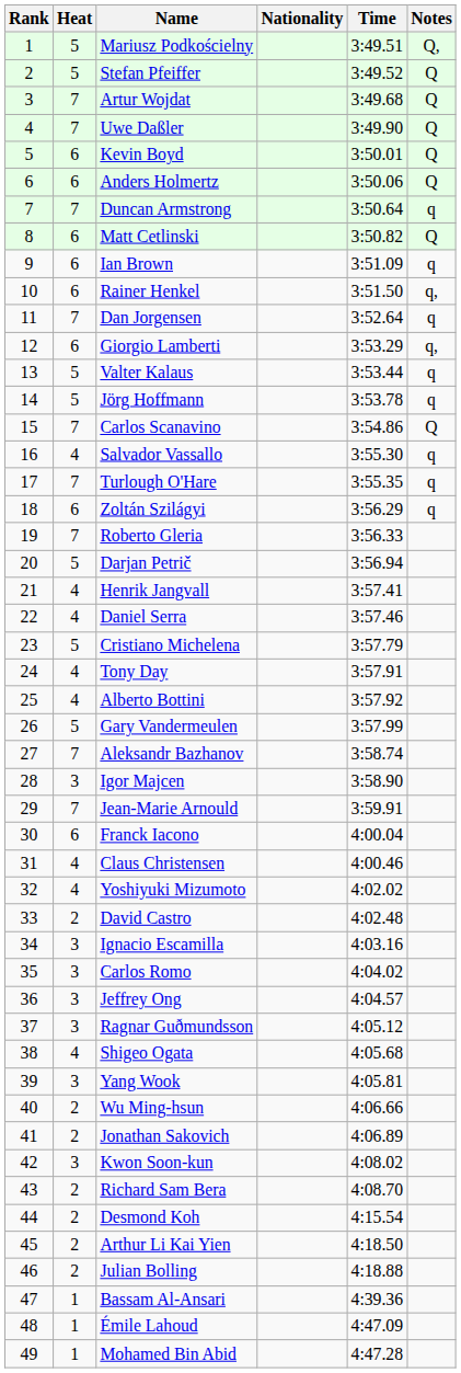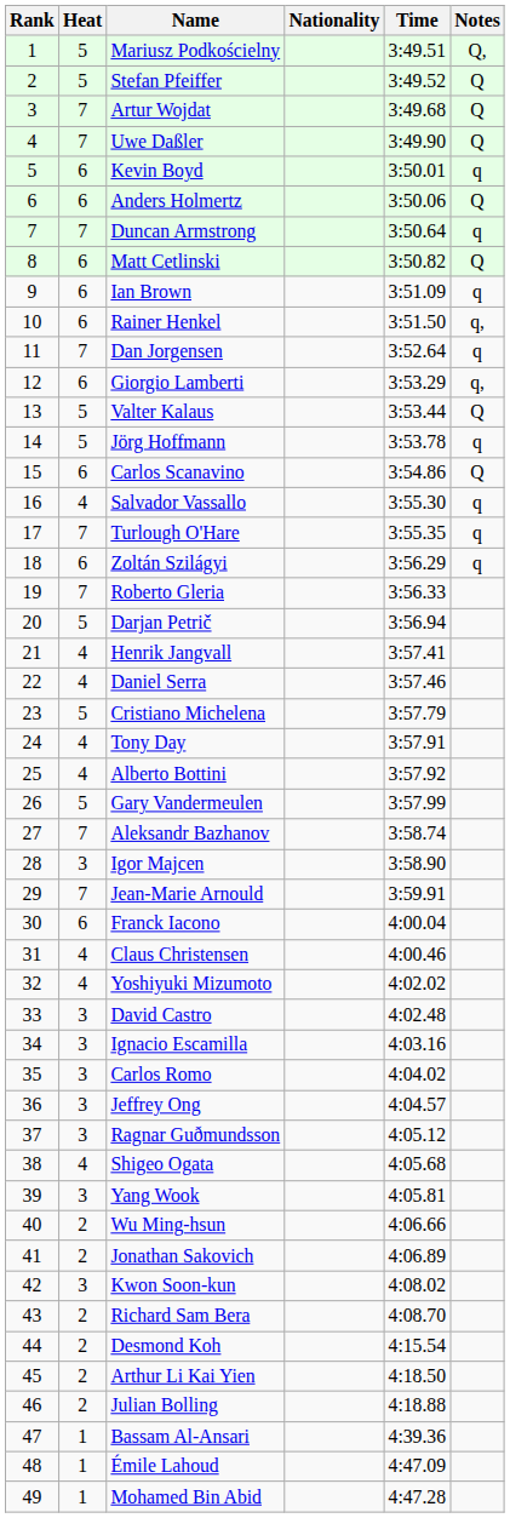 <table class="wikitable sortable" style="text-align:center">
 <tr bgcolor=e5ffe5>
 <th>Rank</th>
 <th>Heat</th>
 <th>Name</th>
 <th>Nationality</th>
 <th>Time</th>
 <th>Notes</th>
 </tr>
 <tr bgcolor=e5ffe5>
 <td>1</td>
 <td>5</td>
 <td align=left><a href='#'>Mariusz Podkościelny</a></td>
 <td align=left></td>
 <td>3:49.51</td>
 <td>Q, </td>
 </tr>
 <tr bgcolor=e5ffe5>
 <td>2</td>
 <td>5</td>
 <td align=left><a href='#'>Stefan Pfeiffer</a></td>
 <td align=left></td>
 <td>3:49.52</td>
 <td>Q</td>
 </tr>
 <tr bgcolor=e5ffe5>
 <td>3</td>
 <td>7</td>
 <td align=left><a href='#'>Artur Wojdat</a></td>
 <td align=left></td>
 <td>3:49.68</td>
 <td>Q</td>
 </tr>
 <tr bgcolor=e5ffe5>
 <td>4</td>
 <td>7</td>
 <td align=left><a href='#'>Uwe Daßler</a></td>
 <td align=left></td>
 <td>3:49.90</td>
 <td>Q</td>
 </tr>
 <tr bgcolor=e5ffe5>
 <td>5</td>
 <td>6</td>
 <td align=left><a href='#'>Kevin Boyd</a></td>
 <td align=left></td>
 <td>3:50.01</td>
-<td>Q</td>
+<td>q</td>
 </tr>
 <tr bgcolor=e5ffe5>
 <td>6</td>
 <td>6</td>
 <td align=left><a href='#'>Anders Holmertz</a></td>
 <td align=left></td>
 <td>3:50.06</td>
 <td>Q</td>
 </tr>
 <tr bgcolor=e5ffe5>
 <td>7</td>
 <td>7</td>
 <td align=left><a href='#'>Duncan Armstrong</a></td>
 <td align=left></td>
 <td>3:50.64</td>
 <td>q</td>
 </tr>
 <tr bgcolor=e5ffe5>
 <td>8</td>
 <td>6</td>
 <td align=left><a href='#'>Matt Cetlinski</a></td>
 <td align=left></td>
 <td>3:50.82</td>
 <td>Q</td>
 </tr>
 <tr>
 <td>9</td>
 <td>6</td>
 <td align=left><a href='#'>Ian Brown</a></td>
 <td align=left></td>
 <td>3:51.09</td>
 <td>q</td>
 </tr>
 <tr>
 <td>10</td>
 <td>6</td>
 <td align=left><a href='#'>Rainer Henkel</a></td>
 <td align=left></td>
 <td>3:51.50</td>
 <td>q, </td>
 </tr>
 <tr>
 <td>11</td>
 <td>7</td>
 <td align=left><a href='#'>Dan Jorgensen</a></td>
 <td align=left></td>
 <td>3:52.64</td>
 <td>q</td>
 </tr>
 <tr>
 <td>12</td>
 <td>6</td>
 <td align=left><a href='#'>Giorgio Lamberti</a></td>
 <td align=left></td>
 <td>3:53.29</td>
 <td>q, </td>
 </tr>
 <tr>
 <td>13</td>
 <td>5</td>
 <td align=left><a href='#'>Valter Kalaus</a></td>
 <td align=left></td>
 <td>3:53.44</td>
-<td>q</td>
+<td>Q</td>
 </tr>
 <tr>
 <td>14</td>
 <td>5</td>
 <td align=left><a href='#'>Jörg Hoffmann</a></td>
 <td align=left></td>
 <td>3:53.78</td>
 <td>q</td>
 </tr>
 <tr>
 <td>15</td>
-<td>7</td>
+<td>6</td>
 <td align=left><a href='#'>Carlos Scanavino</a></td>
 <td align=left></td>
 <td>3:54.86</td>
 <td>Q</td>
 </tr>
 <tr>
 <td>16</td>
 <td>4</td>
 <td align=left><a href='#'>Salvador Vassallo</a></td>
 <td align=left></td>
 <td>3:55.30</td>
 <td>q</td>
 </tr>
 <tr>
 <td>17</td>
 <td>7</td>
 <td align=left><a href='#'>Turlough O'Hare</a></td>
 <td align=left></td>
 <td>3:55.35</td>
 <td>q</td>
 </tr>
 <tr>
 <td>18</td>
 <td>6</td>
 <td align=left><a href='#'>Zoltán Szilágyi</a></td>
 <td align=left></td>
 <td>3:56.29</td>
 <td>q</td>
 </tr>
 <tr>
 <td>19</td>
 <td>7</td>
 <td align=left><a href='#'>Roberto Gleria</a></td>
 <td align=left></td>
 <td>3:56.33</td>
 <td></td>
 </tr>
 <tr>
 <td>20</td>
 <td>5</td>
 <td align=left><a href='#'>Darjan Petrič</a></td>
 <td align=left></td>
 <td>3:56.94</td>
 <td></td>
 </tr>
 <tr>
 <td>21</td>
 <td>4</td>
 <td align=left><a href='#'>Henrik Jangvall</a></td>
 <td align=left></td>
 <td>3:57.41</td>
 <td></td>
 </tr>
 <tr>
 <td>22</td>
 <td>4</td>
 <td align=left><a href='#'>Daniel Serra</a></td>
 <td align=left></td>
 <td>3:57.46</td>
 <td></td>
 </tr>
 <tr>
 <td>23</td>
 <td>5</td>
 <td align=left><a href='#'>Cristiano Michelena</a></td>
 <td align=left></td>
 <td>3:57.79</td>
 <td></td>
 </tr>
 <tr>
 <td>24</td>
 <td>4</td>
 <td align=left><a href='#'>Tony Day</a></td>
 <td align=left></td>
 <td>3:57.91</td>
 <td></td>
 </tr>
 <tr>
 <td>25</td>
 <td>4</td>
 <td align=left><a href='#'>Alberto Bottini</a></td>
 <td align=left></td>
 <td>3:57.92</td>
 <td></td>
 </tr>
 <tr>
 <td>26</td>
 <td>5</td>
 <td align=left><a href='#'>Gary Vandermeulen</a></td>
 <td align=left></td>
 <td>3:57.99</td>
 <td></td>
 </tr>
 <tr>
 <td>27</td>
 <td>7</td>
 <td align=left><a href='#'>Aleksandr Bazhanov</a></td>
 <td align=left></td>
 <td>3:58.74</td>
 <td></td>
 </tr>
 <tr>
 <td>28</td>
 <td>3</td>
 <td align=left><a href='#'>Igor Majcen</a></td>
 <td align=left></td>
 <td>3:58.90</td>
 <td></td>
 </tr>
 <tr>
 <td>29</td>
 <td>7</td>
 <td align=left><a href='#'>Jean-Marie Arnould</a></td>
 <td align=left></td>
 <td>3:59.91</td>
 <td></td>
 </tr>
 <tr>
 <td>30</td>
 <td>6</td>
 <td align=left><a href='#'>Franck Iacono</a></td>
 <td align=left></td>
 <td>4:00.04</td>
 <td></td>
 </tr>
 <tr>
 <td>31</td>
 <td>4</td>
 <td align=left><a href='#'>Claus Christensen</a></td>
 <td align=left></td>
 <td>4:00.46</td>
 <td></td>
 </tr>
 <tr>
 <td>32</td>
 <td>4</td>
 <td align=left><a href='#'>Yoshiyuki Mizumoto</a></td>
 <td align=left></td>
 <td>4:02.02</td>
 <td></td>
 </tr>
 <tr>
 <td>33</td>
-<td>2</td>
+<td>3</td>
 <td align=left><a href='#'>David Castro</a></td>
 <td align=left></td>
 <td>4:02.48</td>
 <td></td>
 </tr>
 <tr>
 <td>34</td>
 <td>3</td>
 <td align=left><a href='#'>Ignacio Escamilla</a></td>
 <td align=left></td>
 <td>4:03.16</td>
 <td></td>
 </tr>
 <tr>
 <td>35</td>
 <td>3</td>
 <td align=left><a href='#'>Carlos Romo</a></td>
 <td align=left></td>
 <td>4:04.02</td>
 <td></td>
 </tr>
 <tr>
 <td>36</td>
 <td>3</td>
 <td align=left><a href='#'>Jeffrey Ong</a></td>
 <td align=left></td>
 <td>4:04.57</td>
 <td></td>
 </tr>
 <tr>
 <td>37</td>
 <td>3</td>
 <td align=left><a href='#'>Ragnar Guðmundsson</a></td>
 <td align=left></td>
 <td>4:05.12</td>
 <td></td>
 </tr>
 <tr>
 <td>38</td>
 <td>4</td>
 <td align=left><a href='#'>Shigeo Ogata</a></td>
 <td align=left></td>
 <td>4:05.68</td>
 <td></td>
 </tr>
 <tr>
 <td>39</td>
 <td>3</td>
 <td align=left><a href='#'>Yang Wook</a></td>
 <td align=left></td>
 <td>4:05.81</td>
 <td></td>
 </tr>
 <tr>
 <td>40</td>
 <td>2</td>
 <td align=left><a href='#'>Wu Ming-hsun</a></td>
 <td align=left></td>
 <td>4:06.66</td>
 <td></td>
 </tr>
 <tr>
 <td>41</td>
 <td>2</td>
 <td align=left><a href='#'>Jonathan Sakovich</a></td>
 <td align=left></td>
 <td>4:06.89</td>
 <td></td>
 </tr>
 <tr>
 <td>42</td>
 <td>3</td>
 <td align=left><a href='#'>Kwon Soon-kun</a></td>
 <td align=left></td>
 <td>4:08.02</td>
 <td></td>
 </tr>
 <tr>
 <td>43</td>
 <td>2</td>
 <td align=left><a href='#'>Richard Sam Bera</a></td>
 <td align=left></td>
 <td>4:08.70</td>
 <td></td>
 </tr>
 <tr>
 <td>44</td>
 <td>2</td>
 <td align=left><a href='#'>Desmond Koh</a></td>
 <td align=left></td>
 <td>4:15.54</td>
 <td></td>
 </tr>
 <tr>
 <td>45</td>
 <td>2</td>
 <td align=left><a href='#'>Arthur Li Kai Yien</a></td>
 <td align=left></td>
 <td>4:18.50</td>
 <td></td>
 </tr>
 <tr>
 <td>46</td>
 <td>2</td>
 <td align=left><a href='#'>Julian Bolling</a></td>
 <td align=left></td>
 <td>4:18.88</td>
 <td></td>
 </tr>
 <tr>
 <td>47</td>
 <td>1</td>
 <td align=left><a href='#'>Bassam Al-Ansari</a></td>
 <td align=left></td>
 <td>4:39.36</td>
 <td></td>
 </tr>
 <tr>
 <td>48</td>
 <td>1</td>
 <td align=left><a href='#'>Émile Lahoud</a></td>
 <td align=left></td>
 <td>4:47.09</td>
 <td></td>
 </tr>
 <tr>
 <td>49</td>
 <td>1</td>
 <td align=left><a href='#'>Mohamed Bin Abid</a></td>
 <td align=left></td>
 <td>4:47.28</td>
 <td></td>
 </tr>
 </table>
